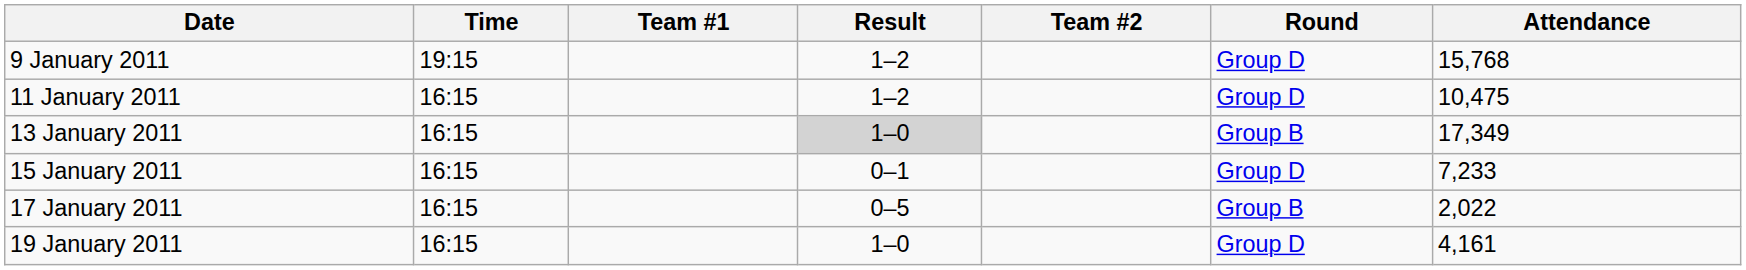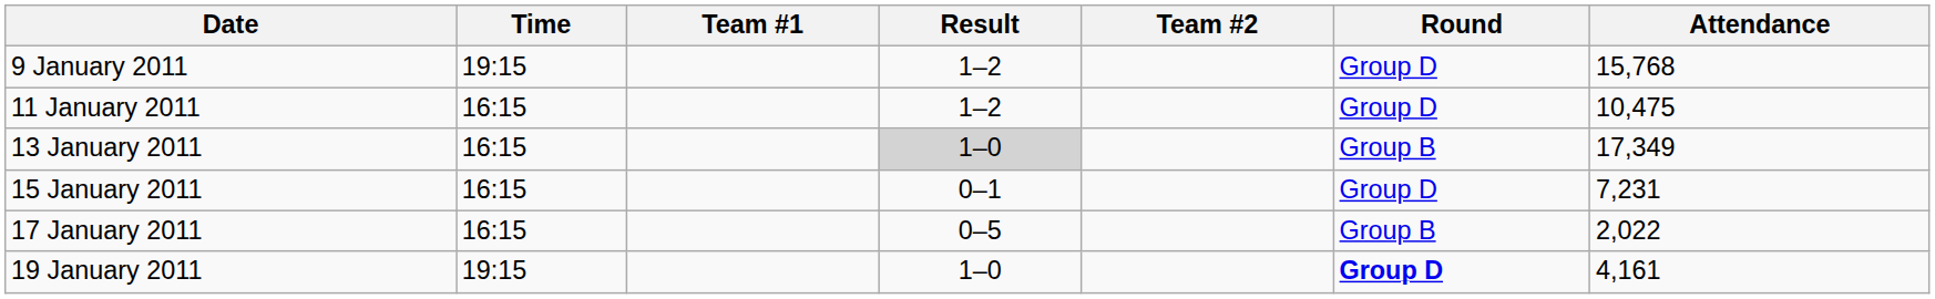 <table class="wikitable" style="text-align: left;" width="60%">
 <tr>
 <th>Date</th>
 <th>Time</th>
 <th>Team #1</th>
 <th>Result</th>
 <th>Team #2</th>
 <th>Round</th>
 <th>Attendance</th>
 </tr>
 <tr>
 <td>9 January 2011</td>
 <td>19:15</td>
 <td></td>
 <td style="text-align:center;">1–2</td>
 <td></td>
 <td><a href='#'>Group D</a></td>
 <td>15,768</td>
 </tr>
 <tr>
 <td>11 January 2011</td>
 <td>16:15</td>
 <td></td>
 <td style="text-align:center;">1–2</td>
 <td></td>
 <td><a href='#'>Group D</a></td>
 <td>10,475</td>
 </tr>
 <tr>
 <td>13 January 2011</td>
 <td>16:15</td>
 <td></td>
 <td style="background: lightgrey; text-align:center;">1–0</td>
 <td></td>
 <td><a href='#'>Group B</a></td>
 <td>17,349</td>
 </tr>
 <tr>
 <td>15 January 2011</td>
 <td>16:15</td>
 <td></td>
 <td style="text-align:center;">0–1</td>
 <td></td>
 <td><a href='#'>Group D</a></td>
-<td>7,233</td>
+<td>7,231</td>
 </tr>
 <tr>
 <td>17 January 2011</td>
 <td>16:15</td>
 <td></td>
 <td style="text-align:center;">0–5</td>
 <td></td>
 <td><a href='#'>Group B</a></td>
 <td>2,022</td>
 </tr>
 <tr>
 <td>19 January 2011</td>
-<td>16:15</td>
+<td>19:15</td>
 <td></td>
 <td style="text-align:center;">1–0</td>
 <td></td>
-<td><a href='#'>Group D</a></td>
+<td><strong><a href='#'>Group D</a></strong></td>
 <td>4,161</td>
 </tr>
 </table>
